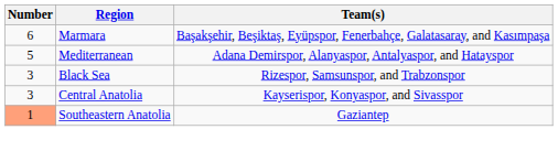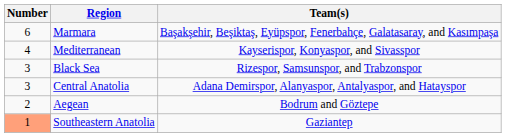 <table class="wikitable" style="text-align:center">
 <tr>
 <th>Number</th>
 <th><a href='#'>Region</a></th>
 <th>Team(s)</th>
 </tr>
 <tr>
 <td rowspan="1">6</td>
 <td align="left"><a href='#'>Marmara</a></td>
 <td><a href='#'>Başakşehir</a>, <a href='#'>Beşiktaş</a>, <a href='#'>Eyüpspor</a>, <a href='#'>Fenerbahçe</a>, <a href='#'>Galatasaray</a>, and <a href='#'>Kasımpaşa</a></td>
 </tr>
 <tr>
-<td rowspan="1">5</td>
+<td rowspan="1">4</td>
 <td align="left"><a href='#'>Mediterranean</a></td>
-<td><a href='#'>Adana Demirspor</a>, <a href='#'>Alanyaspor</a>, <a href='#'>Antalyaspor</a>, and <a href='#'>Hatayspor</a></td>
+<td><a href='#'>Kayserispor</a>, <a href='#'>Konyaspor</a>, and <a href='#'>Sivasspor</a></td>
 </tr>
 <tr>
 <td rowspan="1">3</td>
 <td align="left"><a href='#'>Black Sea</a></td>
 <td><a href='#'>Rizespor</a>, <a href='#'>Samsunspor</a>, and <a href='#'>Trabzonspor</a></td>
 </tr>
 <tr>
 <td rowspan="1">3</td>
 <td align="left"><a href='#'>Central Anatolia</a></td>
-<td><a href='#'>Kayserispor</a>, <a href='#'>Konyaspor</a>, and <a href='#'>Sivasspor</a></td>
+<td><a href='#'>Adana Demirspor</a>, <a href='#'>Alanyaspor</a>, <a href='#'>Antalyaspor</a>, and <a href='#'>Hatayspor</a></td>
+</tr>
+<tr>
+<td rowspan="1">2</td>
+<td align="left"><a href='#'>Aegean</a></td>
+<td><a href='#'>Bodrum</a> and <a href='#'>Göztepe</a></td>
 </tr>
 <tr>
 <td rowspan="1" style="background: lightsalmon;">1</td>
 <td align="left"><a href='#'>Southeastern Anatolia</a></td>
 <td><a href='#'>Gaziantep</a></td>
 </tr>
 </table>
